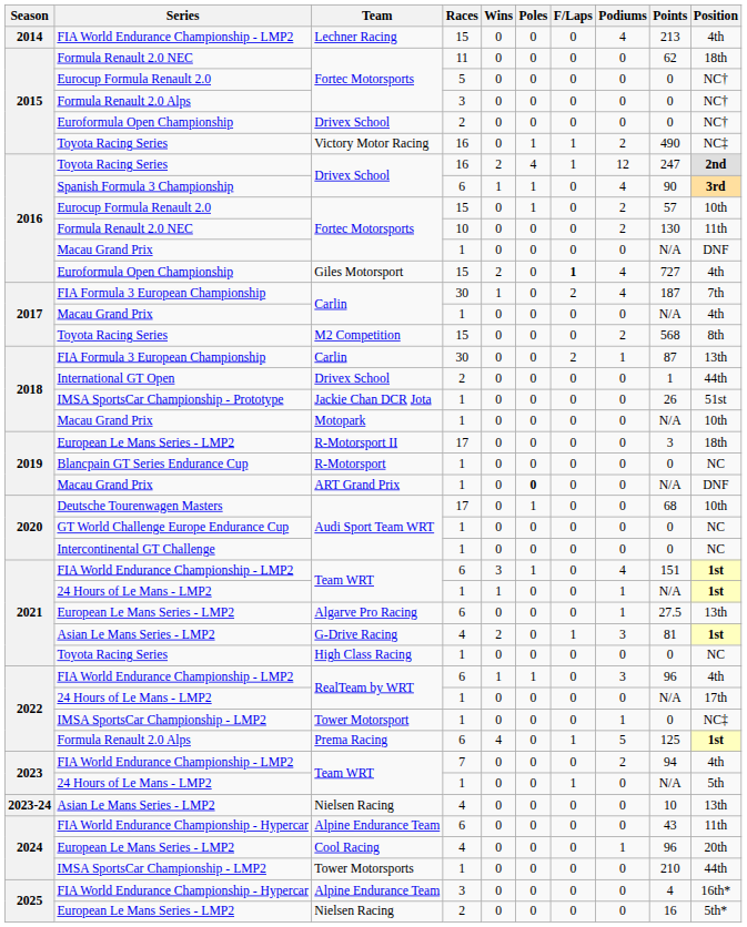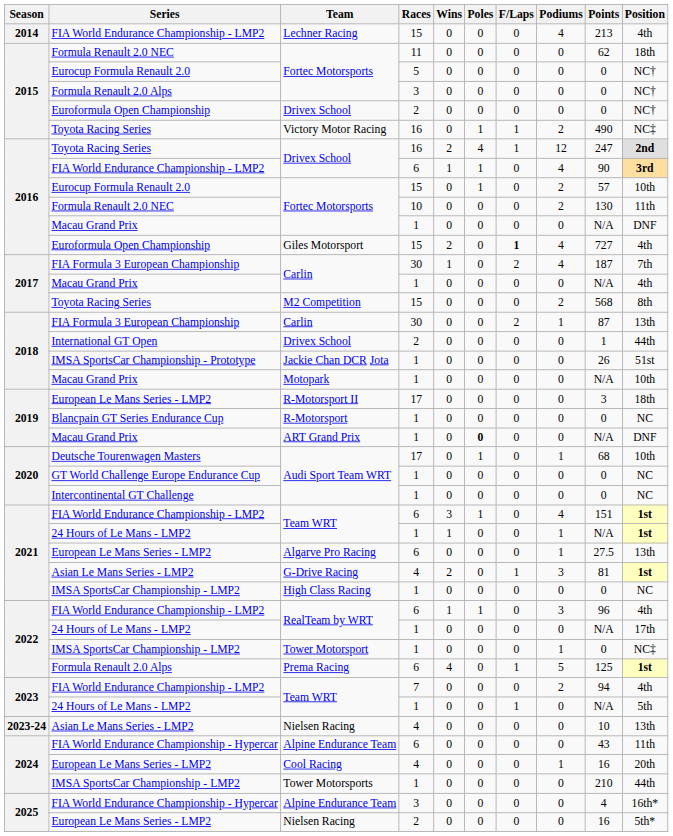 <table class="wikitable" style="font-size: 90%; text-align:center">
 <tr>
 <th>Season</th>
 <th>Series</th>
 <th>Team</th>
 <th>Races</th>
 <th>Wins</th>
 <th>Poles</th>
 <th>F/Laps</th>
 <th>Podiums</th>
 <th>Points</th>
 <th>Position</th>
 </tr>
 <tr>
 <th>2014</th>
 <td align=left><a href='#'>FIA World Endurance Championship - LMP2</a></td>
 <td align=left><a href='#'>Lechner Racing</a></td>
 <td>15</td>
 <td>0</td>
 <td>0</td>
 <td>0</td>
 <td>4</td>
 <td>213</td>
 <td>4th</td>
 </tr>
 <tr>
 <th rowspan="5">2015</th>
 <td align=left><a href='#'>Formula Renault 2.0 NEC</a></td>
 <td rowspan="3" align="left"><a href='#'>Fortec Motorsports</a></td>
 <td>11</td>
 <td>0</td>
 <td>0</td>
 <td>0</td>
 <td>0</td>
 <td>62</td>
 <td>18th</td>
 </tr>
 <tr>
 <td align=left><a href='#'>Eurocup Formula Renault 2.0</a></td>
 <td>5</td>
 <td>0</td>
 <td>0</td>
 <td>0</td>
 <td>0</td>
 <td>0</td>
 <td>NC†</td>
 </tr>
 <tr>
 <td align="left"><a href='#'>Formula Renault 2.0 Alps</a></td>
 <td>3</td>
 <td>0</td>
 <td>0</td>
 <td>0</td>
 <td>0</td>
 <td>0</td>
 <td>NC†</td>
 </tr>
 <tr>
 <td align="left"><a href='#'>Euroformula Open Championship</a></td>
 <td align="left"><a href='#'>Drivex School</a></td>
 <td>2</td>
 <td>0</td>
 <td>0</td>
 <td>0</td>
 <td>0</td>
 <td>0</td>
 <td>NC†</td>
 </tr>
 <tr>
 <td align=left><a href='#'>Toyota Racing Series</a></td>
 <td align=left>Victory Motor Racing</td>
 <td>16</td>
 <td>0</td>
 <td>1</td>
 <td>1</td>
 <td>2</td>
 <td>490</td>
 <td>NC‡</td>
 </tr>
 <tr>
 <th rowspan=6>2016</th>
 <td align=left><a href='#'>Toyota Racing Series</a></td>
 <td align="left" rowspan=2><a href='#'>Drivex School</a></td>
 <td>16</td>
 <td>2</td>
 <td>4</td>
 <td>1</td>
 <td>12</td>
 <td>247</td>
 <td style="background:#DFDFDF;"><strong>2nd</strong></td>
 </tr>
 <tr>
-<td align="left"><a href='#'>Spanish Formula 3 Championship</a></td>
+<td align=left><a href='#'>FIA World Endurance Championship - LMP2</a></td>
 <td>6</td>
 <td>1</td>
 <td>1</td>
 <td>0</td>
 <td>4</td>
 <td>90</td>
 <td style="background:#FFDF9F;"><strong>3rd</strong></td>
 </tr>
 <tr>
 <td align="left"><a href='#'>Eurocup Formula Renault 2.0</a></td>
 <td align="left" rowspan=3><a href='#'>Fortec Motorsports</a></td>
 <td>15</td>
 <td>0</td>
 <td>1</td>
 <td>0</td>
 <td>2</td>
 <td>57</td>
 <td>10th</td>
 </tr>
 <tr>
 <td align="left"><a href='#'>Formula Renault 2.0 NEC</a></td>
 <td>10</td>
 <td>0</td>
 <td>0</td>
 <td>0</td>
 <td>2</td>
 <td>130</td>
 <td>11th</td>
 </tr>
 <tr>
 <td align="left"><a href='#'>Macau Grand Prix</a></td>
 <td>1</td>
 <td>0</td>
 <td>0</td>
 <td>0</td>
 <td>0</td>
 <td>N/A</td>
 <td>DNF</td>
 </tr>
 <tr>
 <td align="left"><a href='#'>Euroformula Open Championship</a></td>
 <td align=left>Giles Motorsport</td>
 <td>15</td>
 <td>2</td>
 <td>0</td>
 <td><strong>1</strong></td>
 <td>4</td>
 <td>727</td>
 <td>4th</td>
 </tr>
 <tr>
 <th rowspan=3>2017</th>
 <td align=left><a href='#'>FIA Formula 3 European Championship</a></td>
 <td align=left rowspan=2><a href='#'>Carlin</a></td>
 <td>30</td>
 <td>1</td>
 <td>0</td>
 <td>2</td>
 <td>4</td>
 <td>187</td>
 <td>7th</td>
 </tr>
 <tr>
 <td align=left><a href='#'>Macau Grand Prix</a></td>
 <td>1</td>
 <td>0</td>
 <td>0</td>
 <td>0</td>
 <td>0</td>
 <td>N/A</td>
 <td>4th</td>
 </tr>
 <tr>
 <td align=left><a href='#'>Toyota Racing Series</a></td>
 <td align=left><a href='#'>M2 Competition</a></td>
 <td>15</td>
 <td>0</td>
 <td>0</td>
 <td>0</td>
 <td>2</td>
 <td>568</td>
 <td>8th</td>
 </tr>
 <tr>
 <th rowspan=4>2018</th>
 <td align=left><a href='#'>FIA Formula 3 European Championship</a></td>
 <td align=left><a href='#'>Carlin</a></td>
 <td>30</td>
 <td>0</td>
 <td>0</td>
 <td>2</td>
 <td>1</td>
 <td>87</td>
 <td>13th</td>
 </tr>
 <tr>
 <td align=left><a href='#'>International GT Open</a></td>
 <td align=left><a href='#'>Drivex School</a></td>
 <td>2</td>
 <td>0</td>
 <td>0</td>
 <td>0</td>
 <td>0</td>
 <td>1</td>
 <td>44th</td>
 </tr>
 <tr>
 <td align=left><a href='#'>IMSA SportsCar Championship - Prototype</a></td>
 <td align=left><a href='#'>Jackie Chan DCR</a> <a href='#'>Jota</a></td>
 <td>1</td>
 <td>0</td>
 <td>0</td>
 <td>0</td>
 <td>0</td>
 <td>26</td>
 <td>51st</td>
 </tr>
 <tr>
 <td align=left><a href='#'>Macau Grand Prix</a></td>
 <td align=left><a href='#'>Motopark</a></td>
 <td>1</td>
 <td>0</td>
 <td>0</td>
 <td>0</td>
 <td>0</td>
 <td>N/A</td>
 <td>10th</td>
 </tr>
 <tr>
 <th rowspan="3">2019</th>
 <td align=left><a href='#'>European Le Mans Series - LMP2</a></td>
 <td align=left><a href='#'>R-Motorsport II</a></td>
 <td>17</td>
 <td>0</td>
 <td>0</td>
 <td>0</td>
 <td>0</td>
 <td>3</td>
 <td>18th</td>
 </tr>
 <tr>
 <td align=left><a href='#'>Blancpain GT Series Endurance Cup</a></td>
 <td align="left"><a href='#'>R-Motorsport</a></td>
 <td>1</td>
 <td>0</td>
 <td>0</td>
 <td>0</td>
 <td>0</td>
 <td>0</td>
 <td>NC</td>
 </tr>
 <tr>
 <td align=left><a href='#'>Macau Grand Prix</a></td>
 <td align=left><a href='#'>ART Grand Prix</a></td>
 <td>1</td>
 <td>0</td>
 <td><strong>0</strong></td>
 <td>0</td>
 <td>0</td>
 <td>N/A</td>
 <td>DNF</td>
 </tr>
 <tr>
 <th rowspan=3>2020</th>
 <td align=left><a href='#'>Deutsche Tourenwagen Masters</a></td>
 <td rowspan="3" align="left"><a href='#'>Audi Sport Team WRT</a></td>
 <td>17</td>
 <td>0</td>
 <td>1</td>
 <td>0</td>
-<td>0</td>
+<td>1</td>
 <td>68</td>
 <td>10th</td>
 </tr>
 <tr>
 <td align=left><a href='#'>GT World Challenge Europe Endurance Cup</a></td>
 <td>1</td>
 <td>0</td>
 <td>0</td>
 <td>0</td>
 <td>0</td>
 <td>0</td>
 <td>NC</td>
 </tr>
 <tr>
 <td align=left><a href='#'>Intercontinental GT Challenge</a></td>
 <td>1</td>
 <td>0</td>
 <td>0</td>
 <td>0</td>
 <td>0</td>
 <td>0</td>
 <td>NC</td>
 </tr>
 <tr>
 <th rowspan=5>2021</th>
 <td align=left><a href='#'>FIA World Endurance Championship - LMP2</a></td>
 <td align=left rowspan=2><a href='#'>Team WRT</a></td>
 <td>6</td>
 <td>3</td>
 <td>1</td>
 <td>0</td>
 <td>4</td>
 <td>151</td>
 <td style="background:#FFFFBF;"><strong>1st</strong></td>
 </tr>
 <tr>
 <td align=left><a href='#'>24 Hours of Le Mans - LMP2</a></td>
 <td>1</td>
 <td>1</td>
 <td>0</td>
 <td>0</td>
 <td>1</td>
 <td>N/A</td>
 <td style="background:#FFFFBF;"><strong>1st</strong></td>
 </tr>
 <tr>
 <td align=left><a href='#'>European Le Mans Series - LMP2</a></td>
 <td align=left><a href='#'>Algarve Pro Racing</a></td>
 <td>6</td>
 <td>0</td>
 <td>0</td>
 <td>0</td>
 <td>1</td>
 <td>27.5</td>
 <td>13th</td>
 </tr>
 <tr>
 <td align=left><a href='#'>Asian Le Mans Series - LMP2</a></td>
 <td align=left><a href='#'>G-Drive Racing</a></td>
 <td>4</td>
 <td>2</td>
 <td>0</td>
 <td>1</td>
 <td>3</td>
 <td>81</td>
 <td style="background:#FFFFBF;"><strong>1st</strong></td>
 </tr>
 <tr>
-<td align=left><a href='#'>Toyota Racing Series</a></td>
+<td align=left><a href='#'>IMSA SportsCar Championship - LMP2</a></td>
 <td align=left><a href='#'>High Class Racing</a></td>
 <td>1</td>
 <td>0</td>
 <td>0</td>
 <td>0</td>
 <td>0</td>
 <td>0</td>
 <td>NC</td>
 </tr>
 <tr>
 <th rowspan="4">2022</th>
 <td align=left><a href='#'>FIA World Endurance Championship - LMP2</a></td>
 <td rowspan="2" align="left"><a href='#'>RealTeam by WRT</a></td>
 <td>6</td>
 <td>1</td>
 <td>1</td>
 <td>0</td>
 <td>3</td>
 <td>96</td>
 <td>4th</td>
 </tr>
 <tr>
 <td align=left><a href='#'>24 Hours of Le Mans - LMP2</a></td>
 <td>1</td>
 <td>0</td>
 <td>0</td>
 <td>0</td>
 <td>0</td>
 <td>N/A</td>
 <td>17th</td>
 </tr>
 <tr>
 <td align=left><a href='#'>IMSA SportsCar Championship - LMP2</a></td>
 <td align=left><a href='#'>Tower Motorsport</a></td>
 <td>1</td>
 <td>0</td>
 <td>0</td>
 <td>0</td>
 <td>1</td>
 <td>0</td>
 <td>NC‡</td>
 </tr>
 <tr>
 <td align="left"><a href='#'>Formula Renault 2.0 Alps</a></td>
 <td align=left><a href='#'>Prema Racing</a></td>
 <td>6</td>
 <td>4</td>
 <td>0</td>
 <td>1</td>
 <td>5</td>
 <td>125</td>
 <td style="background:#FFFFBF;"><strong>1st</strong></td>
 </tr>
 <tr>
 <th rowspan="2">2023</th>
 <td align=left><a href='#'>FIA World Endurance Championship - LMP2</a></td>
 <td rowspan="2" align="left"><a href='#'>Team WRT</a></td>
 <td>7</td>
 <td>0</td>
 <td>0</td>
 <td>0</td>
 <td>2</td>
 <td>94</td>
 <td>4th</td>
 </tr>
 <tr>
 <td align=left><a href='#'>24 Hours of Le Mans - LMP2</a></td>
 <td>1</td>
 <td>0</td>
 <td>0</td>
 <td>1</td>
 <td>0</td>
 <td>N/A</td>
 <td>5th</td>
 </tr>
 <tr>
 <th>2023-24</th>
 <td align=left><a href='#'>Asian Le Mans Series - LMP2</a></td>
 <td align=left>Nielsen Racing</td>
 <td>4</td>
 <td>0</td>
 <td>0</td>
 <td>0</td>
 <td>0</td>
 <td>10</td>
 <td>13th</td>
 </tr>
 <tr>
 <th rowspan="3">2024</th>
 <td align=left><a href='#'>FIA World Endurance Championship - Hypercar</a></td>
 <td align=left><a href='#'>Alpine Endurance Team</a></td>
 <td>6</td>
 <td>0</td>
 <td>0</td>
 <td>0</td>
 <td>0</td>
 <td>43</td>
 <td>11th</td>
 </tr>
 <tr>
 <td align=left><a href='#'>European Le Mans Series - LMP2</a></td>
 <td align=left><a href='#'>Cool Racing</a></td>
 <td>4</td>
 <td>0</td>
 <td>0</td>
 <td>0</td>
 <td>1</td>
-<td>96</td>
+<td>16</td>
 <td>20th</td>
 </tr>
 <tr>
 <td align=left><a href='#'>IMSA SportsCar Championship - LMP2</a></td>
 <td align=left>Tower Motorsports</td>
 <td>1</td>
 <td>0</td>
 <td>0</td>
 <td>0</td>
 <td>0</td>
 <td>210</td>
 <td>44th</td>
 </tr>
 <tr>
 <th rowspan="2">2025</th>
 <td align=left><a href='#'>FIA World Endurance Championship - Hypercar</a></td>
 <td align=left><a href='#'>Alpine Endurance Team</a></td>
 <td>3</td>
 <td>0</td>
 <td>0</td>
 <td>0</td>
 <td>0</td>
 <td>4</td>
 <td>16th*</td>
 </tr>
 <tr>
 <td align=left><a href='#'>European Le Mans Series - LMP2</a></td>
 <td align=left>Nielsen Racing</td>
 <td>2</td>
 <td>0</td>
 <td>0</td>
 <td>0</td>
 <td>0</td>
 <td>16</td>
 <td>5th*</td>
 </tr>
 </table>
